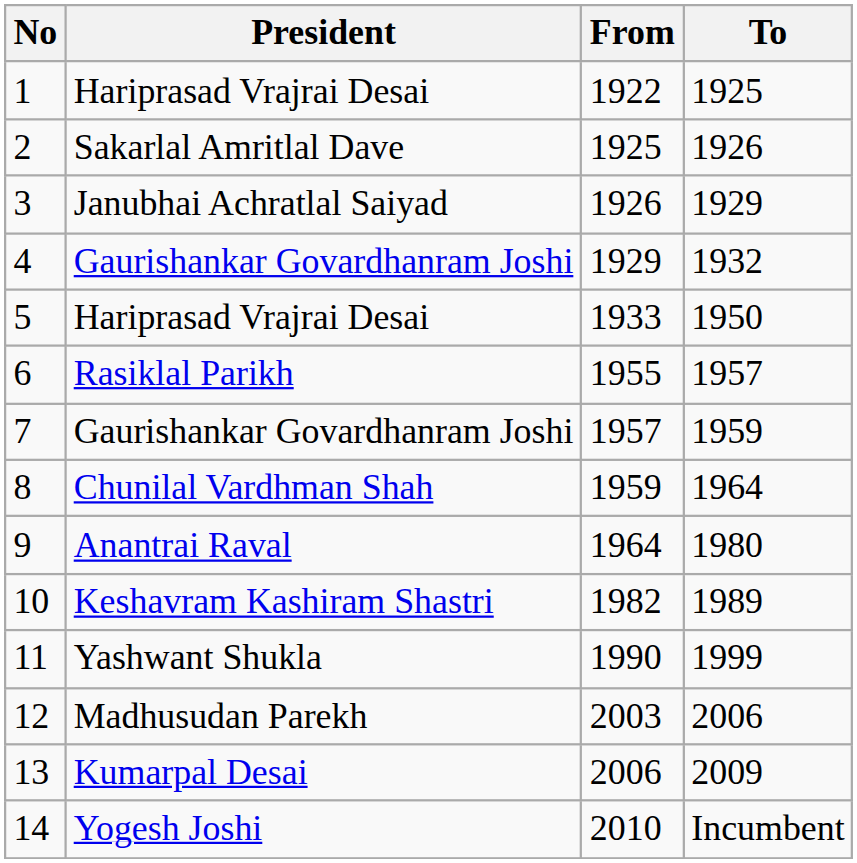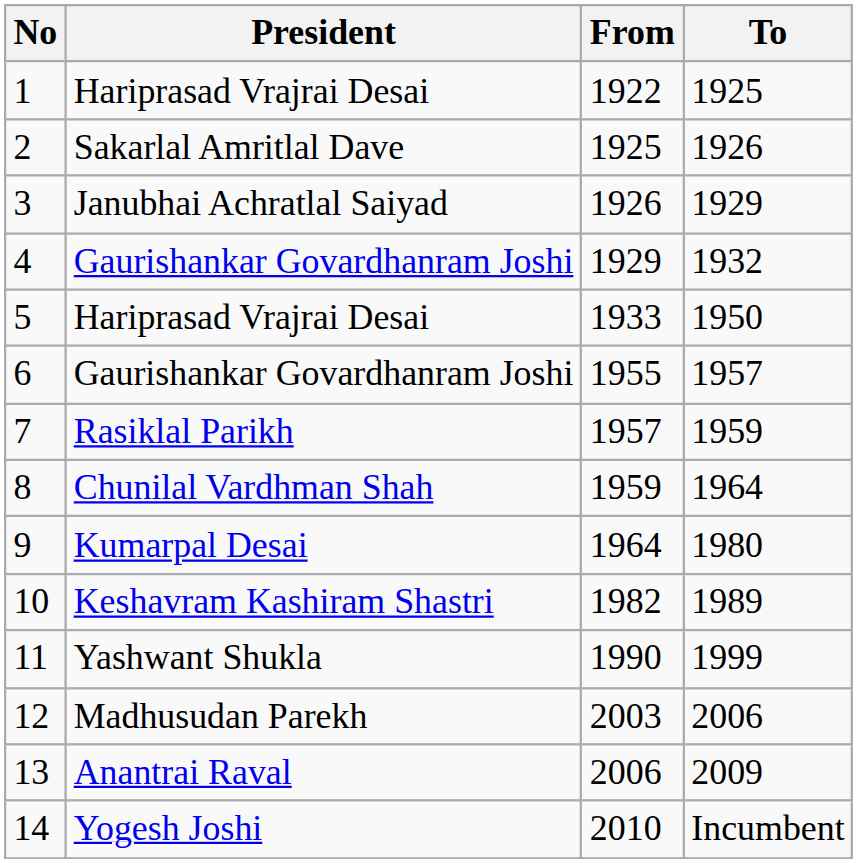 <table class="wikitable">
 <tr>
 <th>No</th>
 <th>President</th>
 <th>From</th>
 <th>To</th>
 </tr>
 <tr>
 <td>1</td>
 <td>Hariprasad Vrajrai Desai</td>
 <td>1922</td>
 <td>1925</td>
 </tr>
 <tr>
 <td>2</td>
 <td>Sakarlal Amritlal Dave</td>
 <td>1925</td>
 <td>1926</td>
 </tr>
 <tr>
 <td>3</td>
 <td>Janubhai Achratlal Saiyad</td>
 <td>1926</td>
 <td>1929</td>
 </tr>
 <tr>
 <td>4</td>
 <td><a href='#'>Gaurishankar Govardhanram Joshi</a></td>
 <td>1929</td>
 <td>1932</td>
 </tr>
 <tr>
 <td>5</td>
 <td>Hariprasad Vrajrai Desai</td>
 <td>1933</td>
 <td>1950</td>
 </tr>
 <tr>
 <td>6</td>
-<td><a href='#'>Rasiklal Parikh</a></td>
+<td>Gaurishankar Govardhanram Joshi</td>
 <td>1955</td>
 <td>1957</td>
 </tr>
 <tr>
 <td>7</td>
-<td>Gaurishankar Govardhanram Joshi</td>
+<td><a href='#'>Rasiklal Parikh</a></td>
 <td>1957</td>
 <td>1959</td>
 </tr>
 <tr>
 <td>8</td>
 <td><a href='#'>Chunilal Vardhman Shah</a></td>
 <td>1959</td>
 <td>1964</td>
 </tr>
 <tr>
 <td>9</td>
-<td><a href='#'>Anantrai Raval</a></td>
+<td><a href='#'>Kumarpal Desai</a></td>
 <td>1964</td>
 <td>1980</td>
 </tr>
 <tr>
 <td>10</td>
 <td><a href='#'>Keshavram Kashiram Shastri</a></td>
 <td>1982</td>
 <td>1989</td>
 </tr>
 <tr>
 <td>11</td>
 <td>Yashwant Shukla</td>
 <td>1990</td>
 <td>1999</td>
 </tr>
 <tr>
 <td>12</td>
 <td>Madhusudan Parekh</td>
 <td>2003</td>
 <td>2006</td>
 </tr>
 <tr>
 <td>13</td>
-<td><a href='#'>Kumarpal Desai</a></td>
+<td><a href='#'>Anantrai Raval</a></td>
 <td>2006</td>
 <td>2009</td>
 </tr>
 <tr>
 <td>14</td>
 <td><a href='#'>Yogesh Joshi</a></td>
 <td>2010</td>
 <td>Incumbent</td>
 </tr>
 <tr>
 </tr>
 </table>
